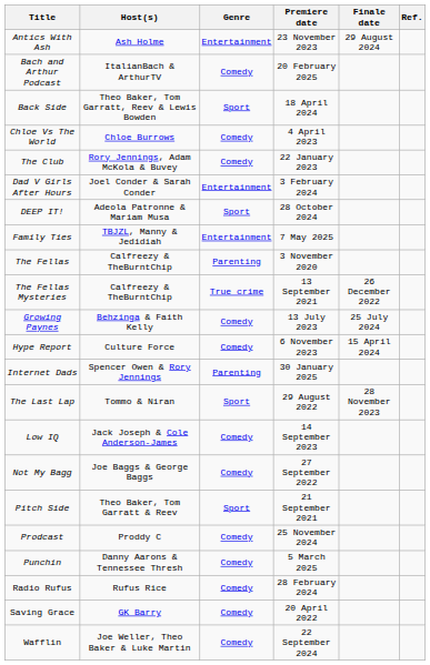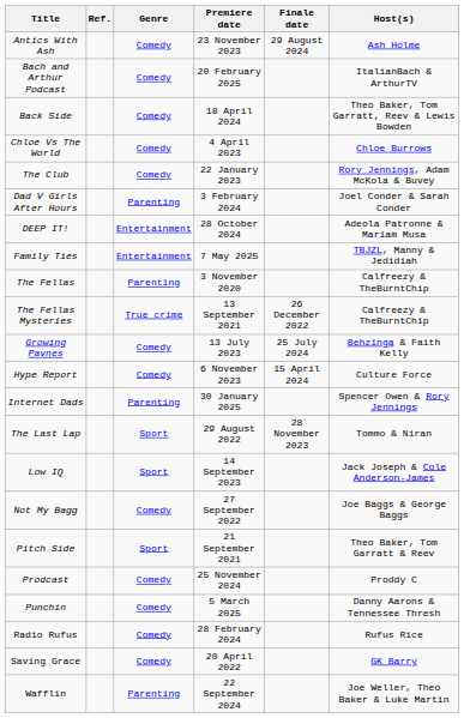 <table class="wikitable sortable plainrowheaders" style="text-align:center;">
 <tr>
 <th scope="col">Title</th>
-<th scope="col">Host(s)</th>
+<th>Ref.</th>
 <th scope="col">Genre</th>
 <th scope="col">Premiere date</th>
 <th scope="col">Finale date</th>
-<th>Ref.</th>
+<th scope="col">Host(s)</th>
 </tr>
 <tr>
 <td><em>Antics With Ash</em></td>
-<td><a href='#'>Ash Holme</a></td>
-<td><a href='#'>Entertainment</a></td>
+<td></td>
+<td><a href='#'>Comedy</a></td>
 <td>23 November 2023</td>
 <td>29 August 2024</td>
-<td></td>
+<td><a href='#'>Ash Holme</a></td>
 </tr>
 <tr>
 <td><em>Bach and Arthur Podcast</em></td>
-<td>ItalianBach & ArthurTV</td>
+<td></td>
 <td><a href='#'>Comedy</a></td>
 <td>20 February 2025</td>
 <td></td>
-<td></td>
+<td>ItalianBach & ArthurTV</td>
 </tr>
 <tr>
 <td><em>Back Side</em></td>
-<td>Theo Baker, Tom Garratt, Reev & Lewis Bowden</td>
-<td><a href='#'>Sport</a></td>
+<td></td>
+<td><a href='#'>Comedy</a></td>
 <td>18 April 2024</td>
 <td></td>
-<td></td>
+<td>Theo Baker, Tom Garratt, Reev & Lewis Bowden</td>
 </tr>
 <tr>
 <td><em>Chloe Vs The World</em></td>
-<td><a href='#'>Chloe Burrows</a></td>
+<td></td>
 <td><a href='#'>Comedy</a></td>
 <td>4 April 2023</td>
 <td></td>
-<td></td>
+<td><a href='#'>Chloe Burrows</a></td>
 </tr>
 <tr>
 <td><em>The Club</em></td>
-<td><a href='#'>Rory Jennings</a>, Adam McKola & Buvey</td>
+<td></td>
 <td><a href='#'>Comedy</a></td>
 <td>22 January 2023</td>
 <td></td>
-<td></td>
+<td><a href='#'>Rory Jennings</a>, Adam McKola & Buvey</td>
 </tr>
 <tr>
 <td><em>Dad V Girls After Hours</em></td>
-<td>Joel Conder & Sarah Conder</td>
-<td><a href='#'>Entertainment</a></td>
+<td></td>
+<td><a href='#'>Parenting</a></td>
 <td>3 February 2024</td>
 <td></td>
-<td></td>
+<td>Joel Conder & Sarah Conder</td>
 </tr>
 <tr>
 <td><em>DEEP IT!</em></td>
-<td>Adeola Patronne & Mariam Musa</td>
-<td><a href='#'>Sport</a></td>
+<td></td>
+<td><a href='#'>Entertainment</a></td>
 <td>28 October 2024</td>
 <td></td>
-<td></td>
+<td>Adeola Patronne & Mariam Musa</td>
 </tr>
 <tr>
 <td><em>Family Ties</em></td>
-<td><a href='#'>TBJZL</a>, Manny & Jedidiah</td>
+<td></td>
 <td><a href='#'>Entertainment</a></td>
 <td>7 May 2025</td>
 <td></td>
-<td></td>
+<td><a href='#'>TBJZL</a>, Manny & Jedidiah</td>
 </tr>
 <tr>
 <td><em>The Fellas</em></td>
-<td>Calfreezy & TheBurntChip</td>
+<td></td>
 <td><a href='#'>Parenting</a></td>
 <td>3 November 2020</td>
 <td></td>
-<td></td>
+<td>Calfreezy & TheBurntChip</td>
 </tr>
 <tr>
 <td><em>The Fellas Mysteries</em></td>
-<td>Calfreezy & TheBurntChip</td>
+<td></td>
 <td><a href='#'>True crime</a></td>
 <td>13 September 2021</td>
 <td>26 December 2022</td>
-<td></td>
+<td>Calfreezy & TheBurntChip</td>
 </tr>
 <tr>
 <td><em><a href='#'>Growing Paynes</a></em></td>
-<td><a href='#'>Behzinga</a> & Faith Kelly</td>
+<td></td>
 <td><a href='#'>Comedy</a></td>
 <td>13 July 2023</td>
 <td>25 July 2024</td>
-<td></td>
+<td><a href='#'>Behzinga</a> & Faith Kelly</td>
 </tr>
 <tr>
 <td><em>Hype Report</em></td>
-<td>Culture Force</td>
+<td></td>
 <td><a href='#'>Comedy</a></td>
 <td>6 November 2023</td>
 <td>15 April 2024</td>
-<td></td>
+<td>Culture Force</td>
 </tr>
 <tr>
 <td><em>Internet Dads</em></td>
-<td>Spencer Owen & <a href='#'>Rory Jennings</a></td>
+<td></td>
 <td><a href='#'>Parenting</a></td>
 <td>30 January 2025</td>
 <td></td>
-<td></td>
+<td>Spencer Owen & <a href='#'>Rory Jennings</a></td>
 </tr>
 <tr>
 <td><em>The Last Lap</em></td>
-<td>Tommo & Niran</td>
+<td></td>
 <td><a href='#'>Sport</a></td>
 <td>29 August 2022</td>
 <td>28 November 2023</td>
-<td></td>
+<td>Tommo & Niran</td>
 </tr>
 <tr>
 <td><em>Low IQ</em></td>
-<td>Jack Joseph & <a href='#'>Cole Anderson-James</a></td>
-<td><a href='#'>Comedy</a></td>
+<td></td>
+<td><a href='#'>Sport</a></td>
 <td>14 September 2023</td>
 <td></td>
-<td></td>
+<td>Jack Joseph & <a href='#'>Cole Anderson-James</a></td>
 </tr>
 <tr>
 <td><em>Not My Bagg</em></td>
-<td>Joe Baggs & George Baggs</td>
+<td></td>
 <td><a href='#'>Comedy</a></td>
 <td>27 September 2022</td>
 <td></td>
-<td></td>
+<td>Joe Baggs & George Baggs</td>
 </tr>
 <tr>
 <td><em>Pitch Side</em></td>
-<td>Theo Baker, Tom Garratt & Reev</td>
+<td></td>
 <td><a href='#'>Sport</a></td>
 <td>21 September 2021</td>
 <td></td>
-<td></td>
+<td>Theo Baker, Tom Garratt & Reev</td>
 </tr>
 <tr>
 <td><em>Prodcast</em></td>
-<td>Proddy C</td>
+<td></td>
 <td><a href='#'>Comedy</a></td>
 <td>25 November 2024</td>
 <td></td>
-<td></td>
+<td>Proddy C</td>
 </tr>
 <tr>
 <td><em>Punchin<strong></td>
-<td>Danny Aarons & Tennessee Thresh</td>
+<td></td>
 <td><a href='#'>Comedy</a></td>
 <td>5 March 2025</td>
 <td></td>
-<td></td>
+<td>Danny Aarons & Tennessee Thresh</td>
 </tr>
 <tr>
 <td></em>Radio Rufus<em></td>
-<td>Rufus Rice</td>
+<td></td>
 <td><a href='#'>Comedy</a></td>
 <td>28 February 2024</td>
 <td></td>
-<td></td>
+<td>Rufus Rice</td>
 </tr>
 <tr>
 <td></em>Saving Grace<em></td>
-<td><a href='#'>GK Barry</a></td>
+<td></td>
 <td><a href='#'>Comedy</a></td>
 <td>20 April 2022</td>
 <td></td>
-<td></td>
+<td><a href='#'>GK Barry</a></td>
 </tr>
 <tr>
 <td></em>Wafflin</strong></td>
-<td>Joe Weller, Theo Baker & Luke Martin</td>
-<td><a href='#'>Comedy</a></td>
+<td></td>
+<td><a href='#'>Parenting</a></td>
 <td>22 September 2024</td>
 <td></td>
-<td></td>
+<td>Joe Weller, Theo Baker & Luke Martin</td>
 </tr>
 </table>
